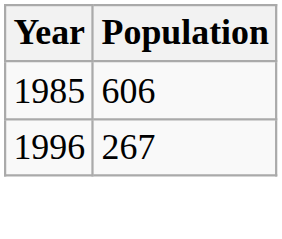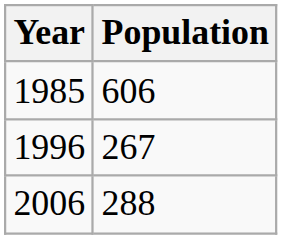 <table class="wikitable">
 <tr>
 <th>Year</th>
 <th>Population</th>
 </tr>
 <tr>
 <td>1985</td>
 <td>606</td>
 </tr>
 <tr>
 <td>1996</td>
 <td>267</td>
 </tr>
+<tr>
+<td>2006</td>
+<td>288</td>
+</tr>
 </table>
